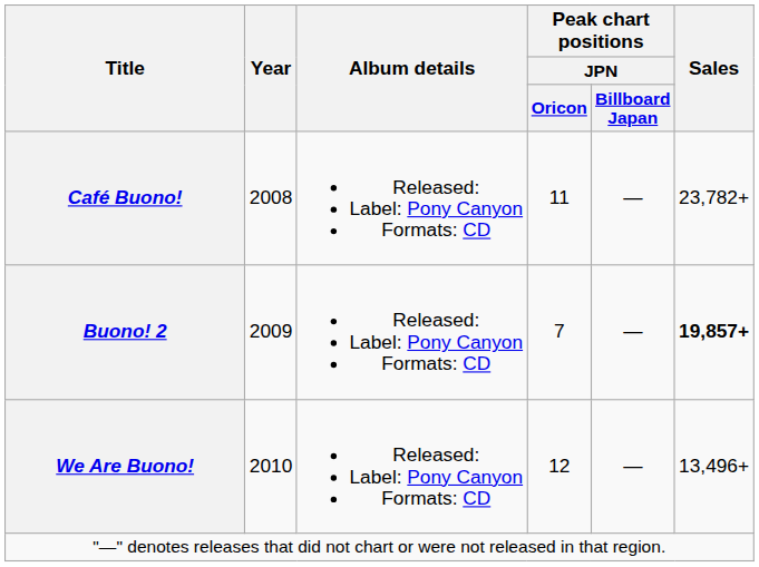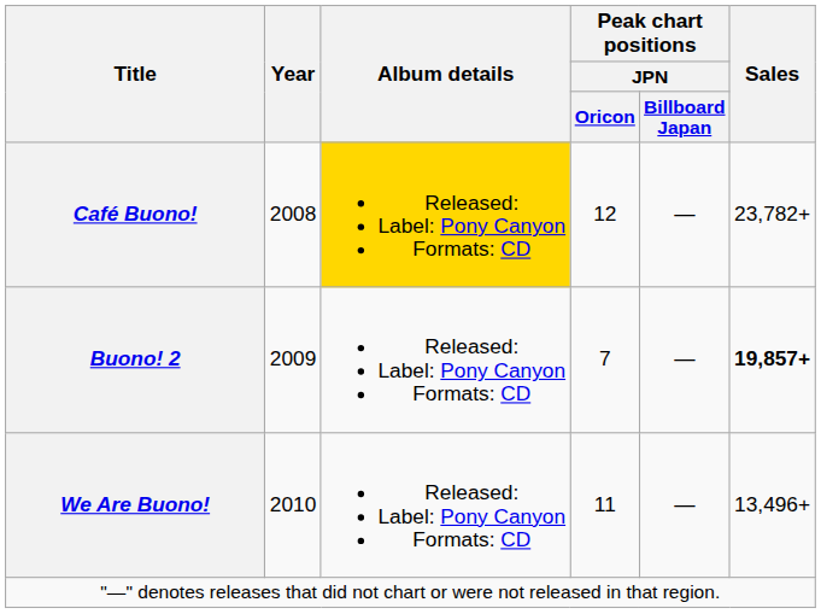 <table class="wikitable plainrowheaders" style="text-align:center;">
 <tr>
 <th scope="col" rowspan="3" style="width:12em;">Title</th>
 <th scope="col" rowspan="3">Year</th>
 <th scope="col" rowspan="3">Album details</th>
 <th scope="col" colspan="2">Peak chart positions</th>
 <th scope="col" rowspan="3">Sales</th>
 </tr>
 <tr>
 <th scope="col" style="width:3em;font-size:90%;" colspan="2">JPN</th>
 </tr>
 <tr>
 <th scope="col" style="width:3em;font-size:90%;"><a href='#'>Oricon</a></th>
 <th scope="col" style="width:3em;font-size:90%;"><a href='#'>Billboard Japan</a></th>
 </tr>
 <tr>
 <th scope="row"><em><a href='#'>Café Buono!</a></em></th>
 <td>2008</td>
-<td><br><ul><li>Released: </li><li>Label: <a href='#'>Pony Canyon</a></li><li>Formats: <a href='#'>CD</a></li></ul></td>
-<td>11</td>
+<td style="background: gold;"><br><ul><li>Released: </li><li>Label: <a href='#'>Pony Canyon</a></li><li>Formats: <a href='#'>CD</a></li></ul></td>
+<td>12</td>
 <td>—</td>
 <td>23,782+</td>
 </tr>
 <tr>
 <th scope="row"><em><a href='#'>Buono! 2</a></em></th>
 <td>2009</td>
 <td><br><ul><li>Released: </li><li>Label: <a href='#'>Pony Canyon</a></li><li>Formats: <a href='#'>CD</a></li></ul></td>
 <td>7</td>
 <td>—</td>
 <td><strong>19,857+</strong></td>
 </tr>
 <tr>
 <th scope="row"><em><a href='#'>We Are Buono!</a></em></th>
 <td>2010</td>
 <td><br><ul><li>Released: </li><li>Label: <a href='#'>Pony Canyon</a></li><li>Formats: <a href='#'>CD</a></li></ul></td>
-<td>12</td>
+<td>11</td>
 <td>—</td>
 <td>13,496+</td>
 </tr>
 <tr>
 <td colspan="6" style="font-size:90%;">"—" denotes releases that did not chart or were not released in that region.</td>
 </tr>
 </table>
